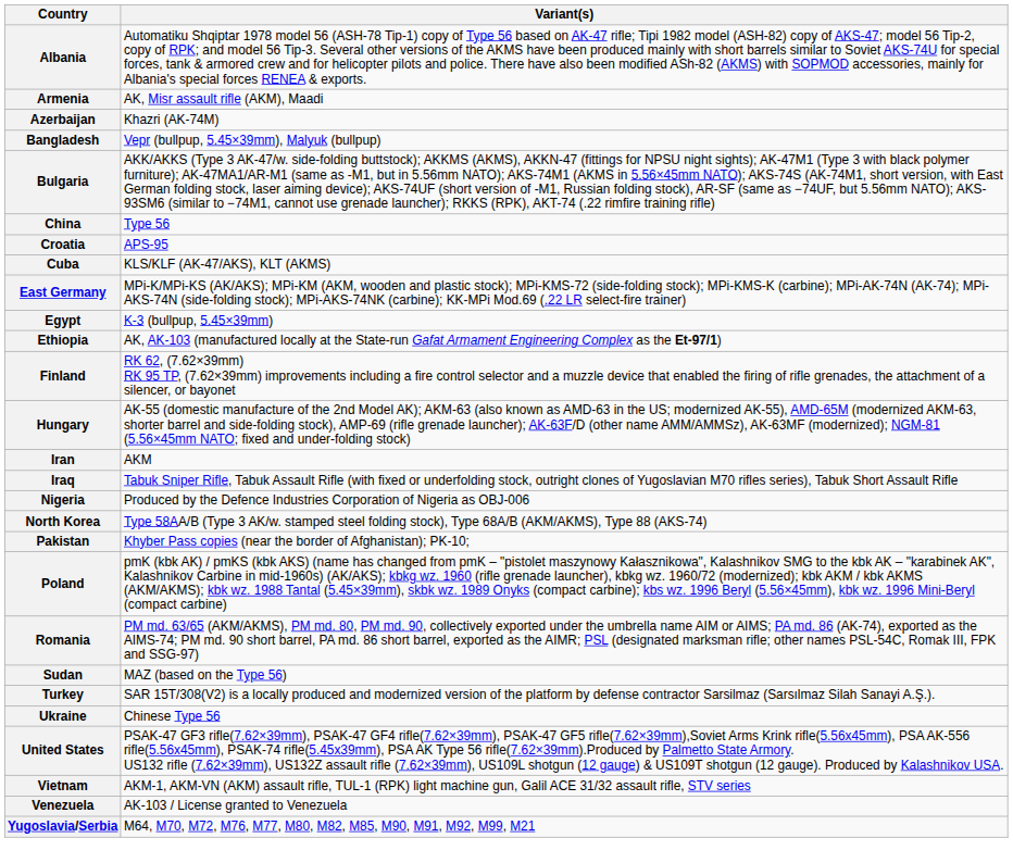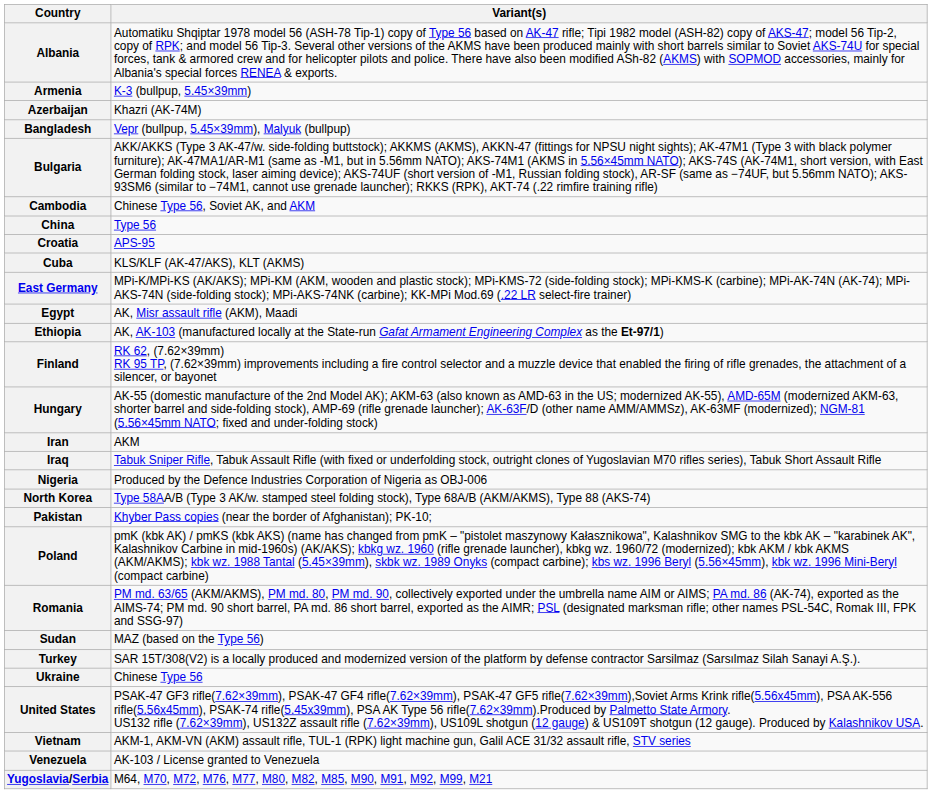 <table class="wikitable" style="text-align:left;">
 <tr>
 <th>Country</th>
 <th>Variant(s)</th>
 </tr>
 <tr>
 <th>Albania</th>
 <td>Automatiku Shqiptar 1978 model 56 (ASH-78 Tip-1) copy of <a href='#'>Type 56</a> based on <a href='#'>AK-47</a> rifle; Tipi 1982 model (ASH-82) copy of <a href='#'>AKS-47</a>; model 56 Tip-2, copy of <a href='#'>RPK</a>; and model 56 Tip-3. Several other versions of the AKMS have been produced mainly with short barrels similar to Soviet <a href='#'>AKS-74U</a> for special forces, tank & armored crew and for helicopter pilots and police. There have also been modified ASh-82 (<a href='#'>AKMS</a>) with <a href='#'>SOPMOD</a> accessories, mainly for Albania's special forces <a href='#'>RENEA</a> & exports.</td>
 </tr>
 <tr>
 <th>Armenia</th>
-<td>AK, <a href='#'>Misr assault rifle</a> (AKM), Maadi</td>
+<td><a href='#'>K-3</a> (bullpup, <a href='#'>5.45×39mm</a>)</td>
 </tr>
 <tr>
 <th>Azerbaijan</th>
 <td>Khazri (AK-74M)</td>
 </tr>
 <tr>
 <th>Bangladesh</th>
 <td><a href='#'>Vepr</a> (bullpup, <a href='#'>5.45×39mm</a>), <a href='#'>Malyuk</a> (bullpup)</td>
 </tr>
 <tr>
 <th>Bulgaria</th>
 <td>AKK/AKKS (Type 3 AK-47/w. side-folding buttstock); AKKMS (AKMS), AKKN-47 (fittings for NPSU night sights); AK-47M1 (Type 3 with black polymer furniture); AK-47MA1/AR-M1 (same as -M1, but in 5.56mm NATO); AKS-74M1 (AKMS in <a href='#'>5.56×45mm NATO</a>); AKS-74S (AK-74M1, short version, with East German folding stock, laser aiming device); AKS-74UF (short version of -M1, Russian folding stock), AR-SF (same as −74UF, but 5.56mm NATO); AKS-93SM6 (similar to −74M1, cannot use grenade launcher); RKKS (RPK), AKT-74 (.22 rimfire training rifle)</td>
+</tr>
+<tr>
+<th>Cambodia</th>
+<td>Chinese <a href='#'>Type 56</a>, Soviet AK, and <a href='#'>AKM</a></td>
 </tr>
 <tr>
 <th>China</th>
 <td><a href='#'>Type 56</a></td>
 </tr>
 <tr>
 <th>Croatia</th>
 <td><a href='#'>APS-95</a></td>
 </tr>
 <tr>
 <th>Cuba</th>
 <td>KLS/KLF (AK-47/AKS), KLT (AKMS)</td>
 </tr>
 <tr>
 <th><a href='#'>East Germany</a></th>
 <td>MPi-K/MPi-KS (AK/AKS); MPi-KM (AKM, wooden and plastic stock); MPi-KMS-72 (side-folding stock); MPi-KMS-K (carbine); MPi-AK-74N (AK-74); MPi-AKS-74N (side-folding stock); MPi-AKS-74NK (carbine); KK-MPi Mod.69 (<a href='#'>.22 LR</a> select-fire trainer)</td>
 </tr>
 <tr>
 <th>Egypt</th>
-<td><a href='#'>K-3</a> (bullpup, <a href='#'>5.45×39mm</a>)</td>
+<td>AK, <a href='#'>Misr assault rifle</a> (AKM), Maadi</td>
 </tr>
 <tr>
 <th>Ethiopia</th>
 <td>AK, <a href='#'>AK-103</a> (manufactured locally at the State-run <em><a href='#'>Gafat Armament Engineering Complex</a></em> as the <strong>Et-97/1</strong>)</td>
 </tr>
 <tr>
 <th>Finland</th>
 <td><a href='#'>RK 62</a>, (7.62×39mm)<br><a href='#'>RK 95 TP</a>, (7.62×39mm) improvements including a fire control selector and a muzzle device that enabled the firing of rifle grenades, the attachment of a silencer, or bayonet</td>
 </tr>
 <tr>
 <th>Hungary</th>
 <td>AK-55 (domestic manufacture of the 2nd Model AK); AKM-63 (also known as AMD-63 in the US; modernized AK-55), <a href='#'>AMD-65M</a> (modernized AKM-63, shorter barrel and side-folding stock), AMP-69 (rifle grenade launcher); <a href='#'>AK-63F</a>/D (other name AMM/AMMSz), AK-63MF (modernized); <a href='#'>NGM-81</a> (<a href='#'>5.56×45mm NATO</a>; fixed and under-folding stock)</td>
 </tr>
 <tr>
 <th>Iran</th>
 <td>AKM</td>
 </tr>
 <tr>
 <th>Iraq</th>
 <td><a href='#'>Tabuk Sniper Rifle</a>, Tabuk Assault Rifle (with fixed or underfolding stock, outright clones of Yugoslavian M70 rifles series), Tabuk Short Assault Rifle</td>
 </tr>
 <tr>
 <th>Nigeria</th>
 <td>Produced by the Defence Industries Corporation of Nigeria as OBJ-006</td>
 </tr>
 <tr>
 <th>North Korea</th>
 <td><a href='#'>Type 58A</a>A/B (Type 3 AK/w. stamped steel folding stock), Type 68A/B (AKM/AKMS), Type 88 (AKS-74)</td>
 </tr>
 <tr>
 <th>Pakistan</th>
 <td><a href='#'>Khyber Pass copies</a> (near the border of Afghanistan); PK-10;</td>
 </tr>
 <tr>
 <th>Poland</th>
 <td>pmK (kbk AK) / pmKS (kbk AKS) (name has changed from pmK – "pistolet maszynowy Kałasznikowa", Kalashnikov SMG to the kbk AK – "karabinek AK", Kalashnikov Carbine in mid-1960s) (AK/AKS); <a href='#'>kbkg wz. 1960</a> (rifle grenade launcher), kbkg wz. 1960/72 (modernized); kbk AKM / kbk AKMS (AKM/AKMS); <a href='#'>kbk wz. 1988 Tantal</a> (<a href='#'>5.45×39mm</a>), <a href='#'>skbk wz. 1989 Onyks</a> (compact carbine); <a href='#'>kbs wz. 1996 Beryl</a> (<a href='#'>5.56×45mm</a>), <a href='#'>kbk wz. 1996 Mini-Beryl</a> (compact carbine)</td>
 </tr>
 <tr>
 <th>Romania</th>
 <td><a href='#'>PM md. 63/65</a> (AKM/AKMS), <a href='#'>PM md. 80</a>, <a href='#'>PM md. 90</a>, collectively exported under the umbrella name AIM or AIMS; <a href='#'>PA md. 86</a> (AK-74), exported as the AIMS-74; PM md. 90 short barrel, PA md. 86 short barrel, exported as the AIMR; <a href='#'>PSL</a> (designated marksman rifle; other names PSL-54C, Romak III, FPK and SSG-97)</td>
 </tr>
 <tr>
 <th>Sudan</th>
 <td>MAZ (based on the <a href='#'>Type 56</a>)</td>
 </tr>
 <tr>
 <th>Turkey</th>
 <td>SAR 15T/308(V2) is a locally produced and modernized version of the platform by defense contractor Sarsilmaz (Sarsılmaz Silah Sanayi A.Ş.).</td>
 </tr>
 <tr>
 <th>Ukraine</th>
 <td>Chinese <a href='#'>Type 56</a></td>
 </tr>
 <tr>
 <th>United States</th>
 <td>PSAK-47 GF3 rifle(<a href='#'>7.62×39mm</a>), PSAK-47 GF4 rifle(<a href='#'>7.62×39mm</a>), PSAK-47 GF5 rifle(<a href='#'>7.62×39mm</a>),Soviet Arms Krink rifle(<a href='#'>5.56x45mm</a>), PSA AK-556 rifle(<a href='#'>5.56x45mm</a>), PSAK-74 rifle(<a href='#'>5.45x39mm</a>), PSA AK Type 56 rifle(<a href='#'>7.62×39mm</a>).Produced by <a href='#'>Palmetto State Armory</a>.<br>US132 rifle (<a href='#'>7.62×39mm</a>), US132Z assault rifle (<a href='#'>7.62×39mm</a>), US109L shotgun (<a href='#'>12 gauge</a>) & US109T shotgun (12 gauge). Produced by <a href='#'>Kalashnikov USA</a>.</td>
 </tr>
 <tr>
 <th>Vietnam</th>
 <td>AKM-1, AKM-VN (AKM) assault rifle, TUL-1 (RPK) light machine gun, Galil ACE 31/32 assault rifle, <a href='#'>STV series</a></td>
 </tr>
 <tr>
 <th>Venezuela</th>
 <td>AK-103 / License granted to Venezuela</td>
 </tr>
 <tr>
 <th><a href='#'>Yugoslavia</a>/<a href='#'>Serbia</a></th>
 <td>M64, <a href='#'>M70</a>, <a href='#'>M72</a>, <a href='#'>M76</a>, <a href='#'>M77</a>, <a href='#'>M80</a>, <a href='#'>M82</a>, <a href='#'>M85</a>, <a href='#'>M90</a>, <a href='#'>M91</a>, <a href='#'>M92</a>, <a href='#'>M99</a>, <a href='#'>M21</a></td>
 </tr>
 </table>
